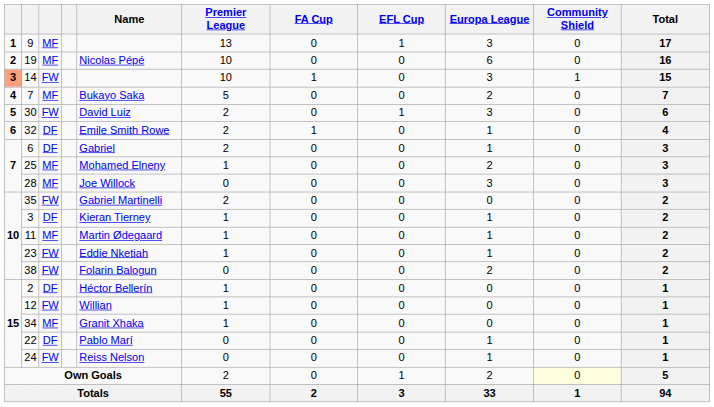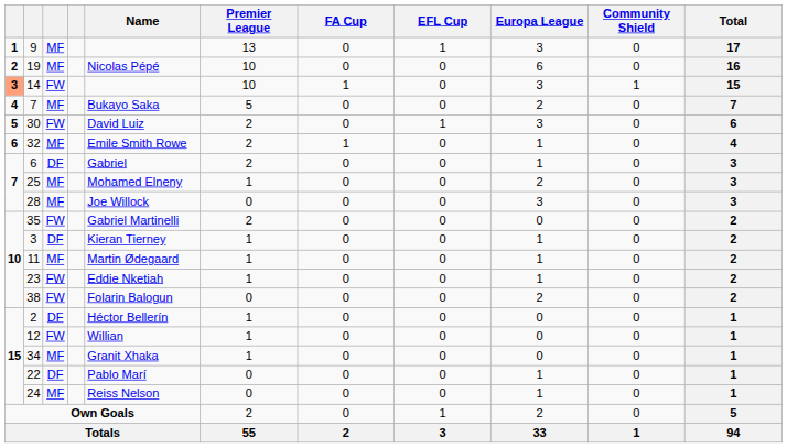 <table class="wikitable" style="text-align:center">
 <tr>
 <th width=15></th>
 <th width=15></th>
 <th width=15></th>
 <th width=15></th>
 <th width=145>Name</th>
 <th width=120><a href='#'>Premier League</a></th>
 <th width=120><a href='#'>FA Cup</a></th>
 <th width=120><a href='#'>EFL Cup</a></th>
 <th width=120><a href='#'>Europa League</a></th>
 <th width=120><a href='#'>Community Shield</a></th>
 <th width=120>Total</th>
 </tr>
 <tr>
 <td><strong>1</strong></td>
 <td>9</td>
 <td><a href='#'>MF</a></td>
 <td></td>
 <td align=left></td>
 <td>13</td>
 <td>0</td>
 <td>1</td>
 <td>3</td>
 <td>0</td>
 <th>17</th>
 </tr>
 <tr>
 <td><strong>2</strong></td>
 <td>19</td>
 <td><a href='#'>MF</a></td>
 <td></td>
 <td align=left><a href='#'>Nicolas Pépé</a></td>
 <td>10</td>
 <td>0</td>
 <td>0</td>
 <td>6</td>
 <td>0</td>
 <th>16</th>
 </tr>
 <tr>
 <td style="background: lightsalmon;"><strong>3</strong></td>
 <td>14</td>
 <td><a href='#'>FW</a></td>
 <td></td>
 <td align=left></td>
 <td>10</td>
 <td>1</td>
 <td>0</td>
 <td>3</td>
 <td>1</td>
 <th>15</th>
 </tr>
 <tr>
 <td><strong>4</strong></td>
 <td>7</td>
 <td><a href='#'>MF</a></td>
 <td></td>
 <td align=left><a href='#'>Bukayo Saka</a></td>
 <td>5</td>
 <td>0</td>
 <td>0</td>
 <td>2</td>
 <td>0</td>
 <th>7</th>
 </tr>
 <tr>
 <td><strong>5</strong></td>
 <td>30</td>
 <td><a href='#'>FW</a></td>
 <td></td>
 <td align=left><a href='#'>David Luiz</a></td>
 <td>2</td>
 <td>0</td>
 <td>1</td>
 <td>3</td>
 <td>0</td>
 <th>6</th>
 </tr>
 <tr>
 <td><strong>6</strong></td>
 <td>32</td>
-<td><a href='#'>DF</a></td>
+<td><a href='#'>MF</a></td>
 <td></td>
 <td align=left><a href='#'>Emile Smith Rowe</a></td>
 <td>2</td>
 <td>1</td>
 <td>0</td>
 <td>1</td>
 <td>0</td>
 <th>4</th>
 </tr>
 <tr>
 <td rowspan="3"><strong>7</strong></td>
 <td>6</td>
 <td><a href='#'>DF</a></td>
 <td></td>
 <td align=left><a href='#'>Gabriel</a></td>
 <td>2</td>
 <td>0</td>
 <td>0</td>
 <td>1</td>
 <td>0</td>
 <th>3</th>
 </tr>
 <tr>
 <td>25</td>
 <td><a href='#'>MF</a></td>
 <td></td>
 <td align=left><a href='#'>Mohamed Elneny</a></td>
 <td>1</td>
 <td>0</td>
 <td>0</td>
 <td>2</td>
 <td>0</td>
 <th>3</th>
 </tr>
 <tr>
 <td>28</td>
 <td><a href='#'>MF</a></td>
 <td></td>
 <td align=left><a href='#'>Joe Willock</a></td>
 <td>0</td>
 <td>0</td>
 <td>0</td>
 <td>3</td>
 <td>0</td>
 <th>3</th>
 </tr>
 <tr>
 <td rowspan="5"><strong>10</strong></td>
 <td>35</td>
 <td><a href='#'>FW</a></td>
 <td></td>
 <td align=left><a href='#'>Gabriel Martinelli</a></td>
 <td>2</td>
 <td>0</td>
 <td>0</td>
 <td>0</td>
 <td>0</td>
 <th>2</th>
 </tr>
 <tr>
 <td>3</td>
 <td><a href='#'>DF</a></td>
 <td></td>
 <td align=left><a href='#'>Kieran Tierney</a></td>
 <td>1</td>
 <td>0</td>
 <td>0</td>
 <td>1</td>
 <td>0</td>
 <th>2</th>
 </tr>
 <tr>
 <td>11</td>
 <td><a href='#'>MF</a></td>
 <td></td>
 <td align=left><a href='#'>Martin Ødegaard</a></td>
 <td>1</td>
 <td>0</td>
 <td>0</td>
 <td>1</td>
 <td>0</td>
 <th>2</th>
 </tr>
 <tr>
 <td>23</td>
 <td><a href='#'>FW</a></td>
 <td></td>
 <td align=left><a href='#'>Eddie Nketiah</a></td>
 <td>1</td>
 <td>0</td>
 <td>0</td>
 <td>1</td>
 <td>0</td>
 <th>2</th>
 </tr>
 <tr>
 <td>38</td>
 <td><a href='#'>FW</a></td>
 <td></td>
 <td align=left><a href='#'>Folarin Balogun</a></td>
 <td>0</td>
 <td>0</td>
 <td>0</td>
 <td>2</td>
 <td>0</td>
 <th>2</th>
 </tr>
 <tr>
 <td rowspan="5"><strong>15</strong></td>
 <td>2</td>
 <td><a href='#'>DF</a></td>
 <td></td>
 <td align=left><a href='#'>Héctor Bellerín</a></td>
 <td>1</td>
 <td>0</td>
 <td>0</td>
 <td>0</td>
 <td>0</td>
 <th>1</th>
 </tr>
 <tr>
 <td>12</td>
 <td><a href='#'>FW</a></td>
 <td></td>
 <td align=left><a href='#'>Willian</a></td>
 <td>1</td>
 <td>0</td>
 <td>0</td>
 <td>0</td>
 <td>0</td>
 <th>1</th>
 </tr>
 <tr>
 <td>34</td>
 <td><a href='#'>MF</a></td>
 <td></td>
 <td align=left><a href='#'>Granit Xhaka</a></td>
 <td>1</td>
 <td>0</td>
 <td>0</td>
 <td>0</td>
 <td>0</td>
 <th>1</th>
 </tr>
 <tr>
 <td>22</td>
 <td><a href='#'>DF</a></td>
 <td></td>
 <td align=left><a href='#'>Pablo Marí</a></td>
 <td>0</td>
 <td>0</td>
 <td>0</td>
 <td>1</td>
 <td>0</td>
 <th>1</th>
 </tr>
 <tr>
 <td>24</td>
-<td><a href='#'>FW</a></td>
+<td><a href='#'>MF</a></td>
 <td></td>
 <td align=left><a href='#'>Reiss Nelson</a></td>
 <td>0</td>
 <td>0</td>
 <td>0</td>
 <td>1</td>
 <td>0</td>
 <th>1</th>
 </tr>
 <tr>
 <td colspan=5><strong>Own Goals</strong></td>
 <td>2</td>
 <td>0</td>
 <td>1</td>
 <td>2</td>
-<td style="background: lightyellow;">0</td>
+<td>0</td>
 <th>5</th>
 </tr>
 <tr>
 <th colspan=5>Totals</th>
 <th>55</th>
 <th>2</th>
 <th>3</th>
 <th>33</th>
 <th>1</th>
 <th>94</th>
 </tr>
 </table>
